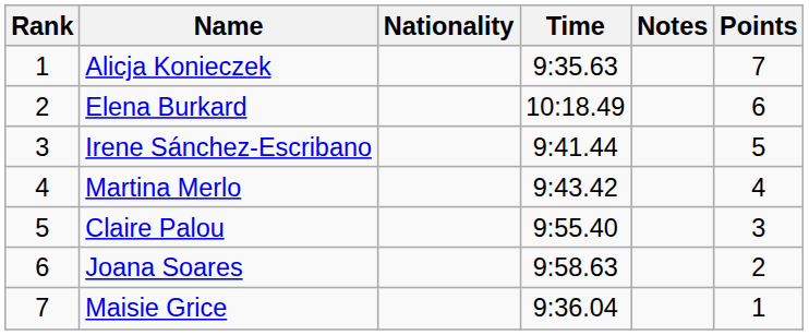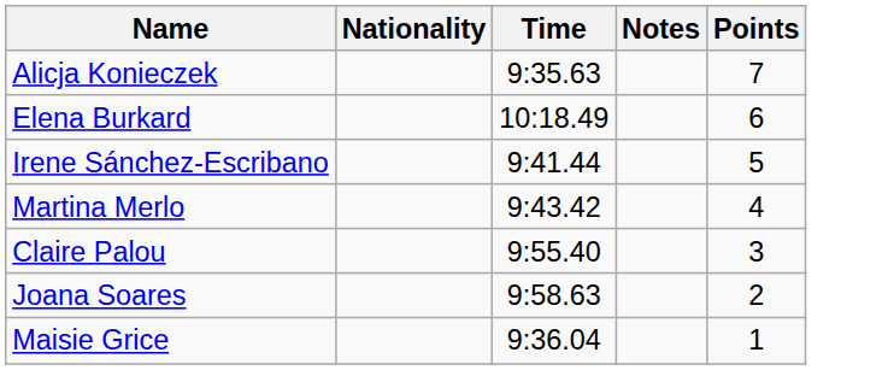 <table class="wikitable sortable" style="text-align:center; font-size:95%">
 <tr>
-<th>Rank</th>
 <th>Name</th>
 <th>Nationality</th>
 <th>Time</th>
 <th>Notes</th>
 <th>Points</th>
 </tr>
 <tr>
-<td>1</td>
 <td align=left><a href='#'>Alicja Konieczek</a></td>
 <td align=left></td>
 <td>9:35.63</td>
 <td></td>
 <td>7</td>
 </tr>
 <tr>
-<td>2</td>
 <td align=left><a href='#'>Elena Burkard</a></td>
 <td align=left></td>
 <td>10:18.49</td>
 <td></td>
 <td>6</td>
 </tr>
 <tr>
-<td>3</td>
 <td align=left><a href='#'>Irene Sánchez-Escribano</a></td>
 <td align=left></td>
 <td>9:41.44</td>
 <td></td>
 <td>5</td>
 </tr>
 <tr>
-<td>4</td>
 <td align=left><a href='#'>Martina Merlo</a></td>
 <td align=left></td>
 <td>9:43.42</td>
 <td></td>
 <td>4</td>
 </tr>
 <tr>
-<td>5</td>
 <td align=left><a href='#'>Claire Palou</a></td>
 <td align=left></td>
 <td>9:55.40</td>
 <td></td>
 <td>3</td>
 </tr>
 <tr>
-<td>6</td>
 <td align=left><a href='#'>Joana Soares</a></td>
 <td align=left></td>
 <td>9:58.63</td>
 <td></td>
 <td>2</td>
 </tr>
 <tr>
-<td>7</td>
 <td align=left><a href='#'>Maisie Grice</a></td>
 <td align=left></td>
 <td>9:36.04</td>
 <td></td>
 <td>1</td>
 </tr>
 </table>
